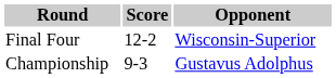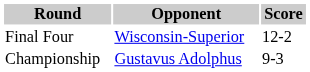 <table style="width:300px; border:'1' 'solid' 'gray'; float:left;">
 <tr>
 <th style="background:#ccc;">Round</th>
+<th style="background:#ccc;">Opponent</th>
 <th style="background:#ccc;">Score</th>
-<th style="background:#ccc;">Opponent</th>
 </tr>
 <tr>
 <td>Final Four</td>
+<td><a href='#'>Wisconsin-Superior</a></td>
 <td>12-2</td>
-<td><a href='#'>Wisconsin-Superior</a></td>
 </tr>
 <tr>
 <td>Championship</td>
+<td><a href='#'>Gustavus Adolphus</a></td>
 <td>9-3</td>
-<td><a href='#'>Gustavus Adolphus</a></td>
 </tr>
 </table>
